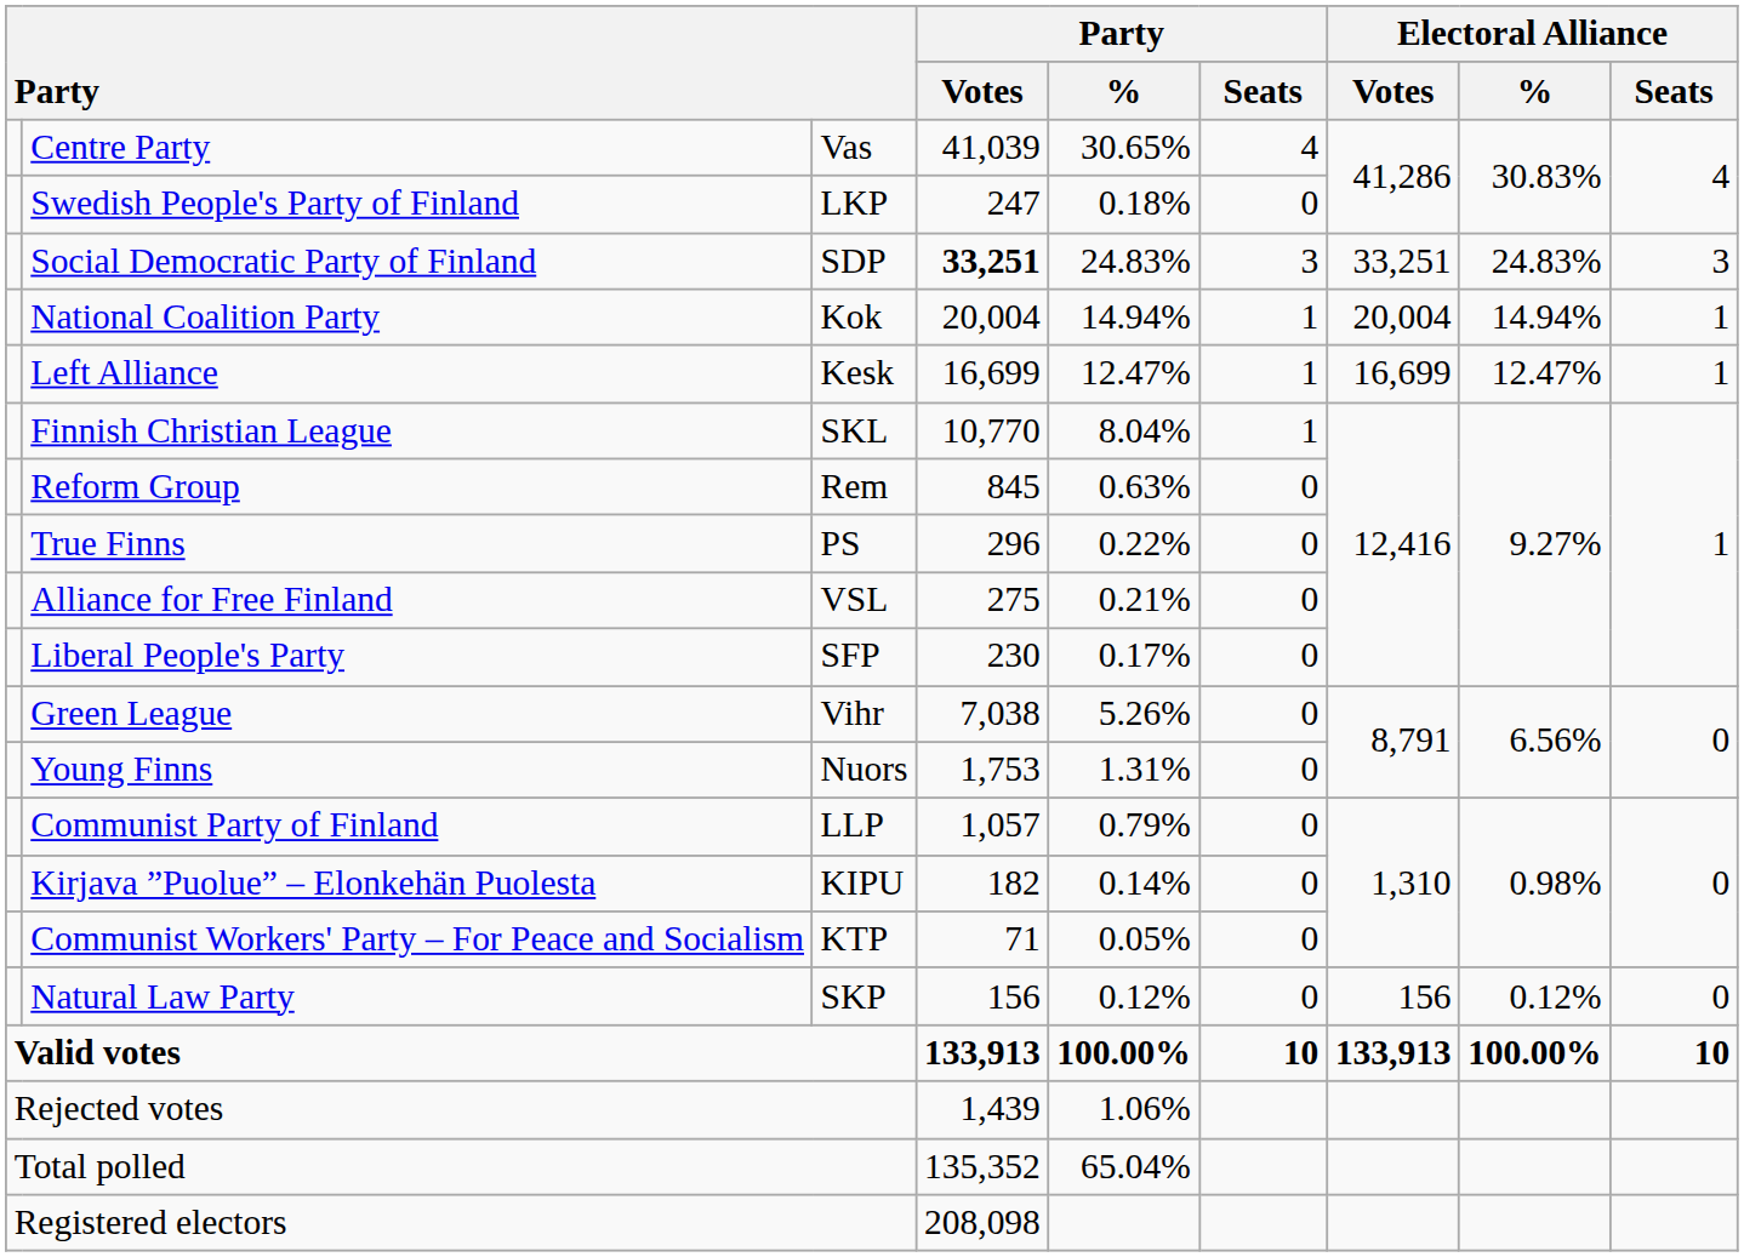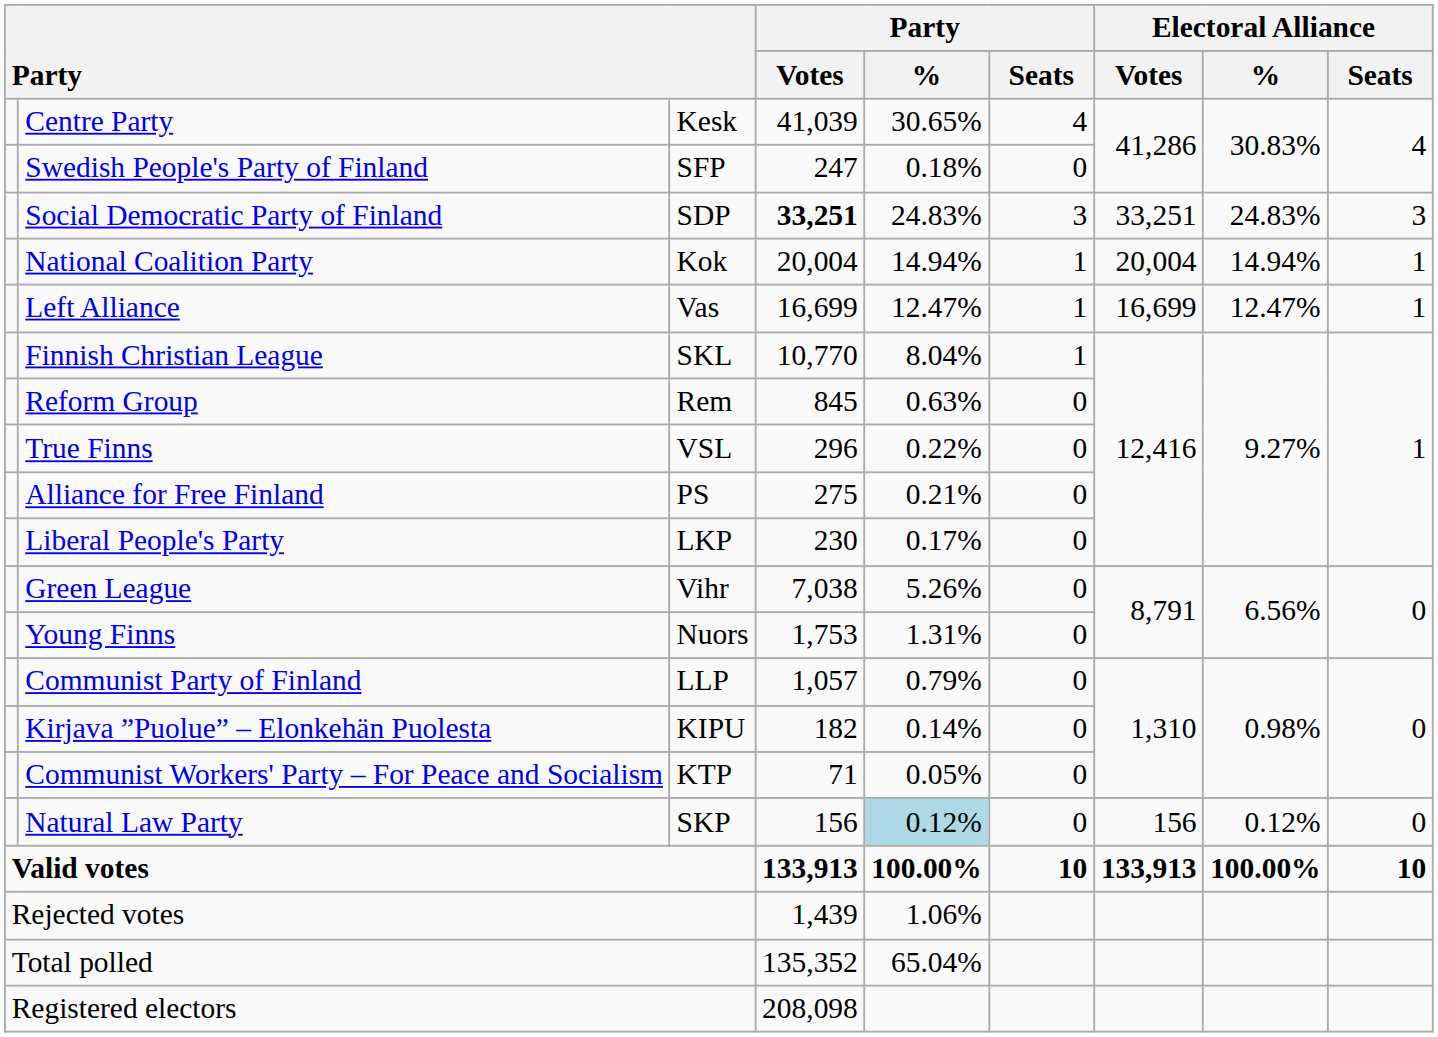 <table class="wikitable" border="1" style="text-align:right;">
 <tr>
 <th style="text-align:left;" valign=bottom rowspan=2 colspan=3>Party</th>
 <th colspan=3>Party</th>
 <th colspan=3>Electoral Alliance</th>
 </tr>
 <tr>
 <th align=center valign=bottom width="50">Votes</th>
 <th align=center valign=bottom width="50">%</th>
 <th align=center valign=bottom width="50">Seats</th>
 <th align=center valign=bottom width="50">Votes</th>
 <th align=center valign=bottom width="50">%</th>
 <th align=center valign=bottom width="50">Seats</th>
 </tr>
 <tr>
 <td></td>
 <td align=left><a href='#'>Centre Party</a></td>
-<td align=left>Vas</td>
+<td align=left>Kesk</td>
 <td>41,039</td>
 <td>30.65%</td>
 <td>4</td>
 <td rowspan=2>41,286</td>
 <td rowspan=2>30.83%</td>
 <td rowspan=2>4</td>
 </tr>
 <tr>
 <td></td>
 <td align=left><a href='#'>Swedish People's Party of Finland</a></td>
-<td align=left>LKP</td>
+<td align=left>SFP</td>
 <td>247</td>
 <td>0.18%</td>
 <td>0</td>
 </tr>
 <tr>
 <td></td>
 <td align=left style="white-space: nowrap;"><a href='#'>Social Democratic Party of Finland</a></td>
 <td align=left>SDP</td>
 <td><strong>33,251</strong></td>
 <td>24.83%</td>
 <td>3</td>
 <td>33,251</td>
 <td>24.83%</td>
 <td>3</td>
 </tr>
 <tr>
 <td></td>
 <td align=left><a href='#'>National Coalition Party</a></td>
 <td align=left>Kok</td>
 <td>20,004</td>
 <td>14.94%</td>
 <td>1</td>
 <td>20,004</td>
 <td>14.94%</td>
 <td>1</td>
 </tr>
 <tr>
 <td></td>
 <td align=left><a href='#'>Left Alliance</a></td>
-<td align=left>Kesk</td>
+<td align=left>Vas</td>
 <td>16,699</td>
 <td>12.47%</td>
 <td>1</td>
 <td>16,699</td>
 <td>12.47%</td>
 <td>1</td>
 </tr>
 <tr>
 <td></td>
 <td align=left><a href='#'>Finnish Christian League</a></td>
 <td align=left>SKL</td>
 <td>10,770</td>
 <td>8.04%</td>
 <td>1</td>
 <td rowspan=5>12,416</td>
 <td rowspan=5>9.27%</td>
 <td rowspan=5>1</td>
 </tr>
 <tr>
 <td></td>
 <td align=left><a href='#'>Reform Group</a></td>
 <td align=left>Rem</td>
 <td>845</td>
 <td>0.63%</td>
 <td>0</td>
 </tr>
 <tr>
 <td></td>
 <td align=left><a href='#'>True Finns</a></td>
-<td align=left>PS</td>
+<td align=left>VSL</td>
 <td>296</td>
 <td>0.22%</td>
 <td>0</td>
 </tr>
 <tr>
 <td></td>
 <td align=left><a href='#'>Alliance for Free Finland</a></td>
-<td align=left>VSL</td>
+<td align=left>PS</td>
 <td>275</td>
 <td>0.21%</td>
 <td>0</td>
 </tr>
 <tr>
 <td></td>
 <td align=left><a href='#'>Liberal People's Party</a></td>
-<td align=left>SFP</td>
+<td align=left>LKP</td>
 <td>230</td>
 <td>0.17%</td>
 <td>0</td>
 </tr>
 <tr>
 <td></td>
 <td align=left><a href='#'>Green League</a></td>
 <td align=left>Vihr</td>
 <td>7,038</td>
 <td>5.26%</td>
 <td>0</td>
 <td rowspan=2>8,791</td>
 <td rowspan=2>6.56%</td>
 <td rowspan=2>0</td>
 </tr>
 <tr>
 <td></td>
 <td align=left><a href='#'>Young Finns</a></td>
 <td align=left>Nuors</td>
 <td>1,753</td>
 <td>1.31%</td>
 <td>0</td>
 </tr>
 <tr>
 <td></td>
 <td align=left><a href='#'>Communist Party of Finland</a></td>
 <td align=left>LLP</td>
 <td>1,057</td>
 <td>0.79%</td>
 <td>0</td>
 <td rowspan=3>1,310</td>
 <td rowspan=3>0.98%</td>
 <td rowspan=3>0</td>
 </tr>
 <tr>
 <td></td>
 <td align=left><a href='#'>Kirjava ”Puolue” – Elonkehän Puolesta</a></td>
 <td align=left>KIPU</td>
 <td>182</td>
 <td>0.14%</td>
 <td>0</td>
 </tr>
 <tr>
 <td></td>
 <td align=left><a href='#'>Communist Workers' Party – For Peace and Socialism</a></td>
 <td align=left>KTP</td>
 <td>71</td>
 <td>0.05%</td>
 <td>0</td>
 </tr>
 <tr>
 <td></td>
 <td align=left><a href='#'>Natural Law Party</a></td>
 <td align=left>SKP</td>
 <td>156</td>
-<td>0.12%</td>
+<td style="background: lightblue;">0.12%</td>
 <td>0</td>
 <td>156</td>
 <td>0.12%</td>
 <td>0</td>
 </tr>
 <tr style="font-weight:bold">
 <td align=left colspan=3>Valid votes</td>
 <td>133,913</td>
 <td>100.00%</td>
 <td>10</td>
 <td>133,913</td>
 <td>100.00%</td>
 <td>10</td>
 </tr>
 <tr>
 <td align=left colspan=3>Rejected votes</td>
 <td>1,439</td>
 <td>1.06%</td>
 <td></td>
 <td></td>
 <td></td>
 <td></td>
 </tr>
 <tr>
 <td align=left colspan=3>Total polled</td>
 <td>135,352</td>
 <td>65.04%</td>
 <td></td>
 <td></td>
 <td></td>
 <td></td>
 </tr>
 <tr>
 <td align=left colspan=3>Registered electors</td>
 <td>208,098</td>
 <td></td>
 <td></td>
 <td></td>
 <td></td>
 <td></td>
 </tr>
 </table>
